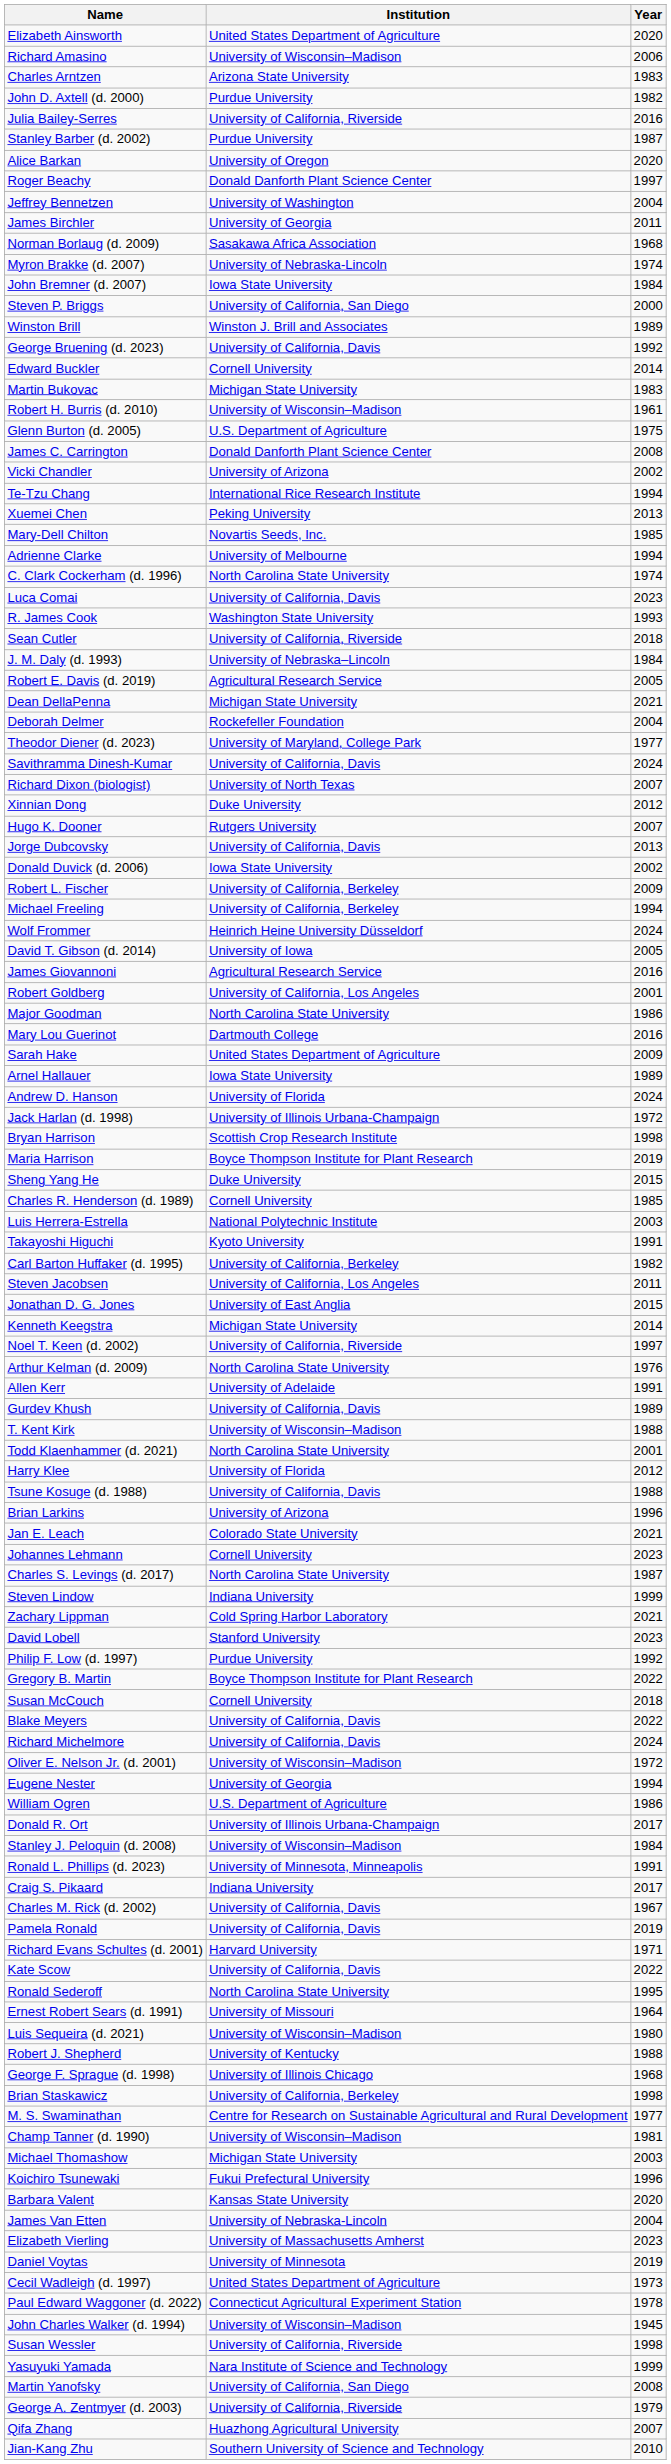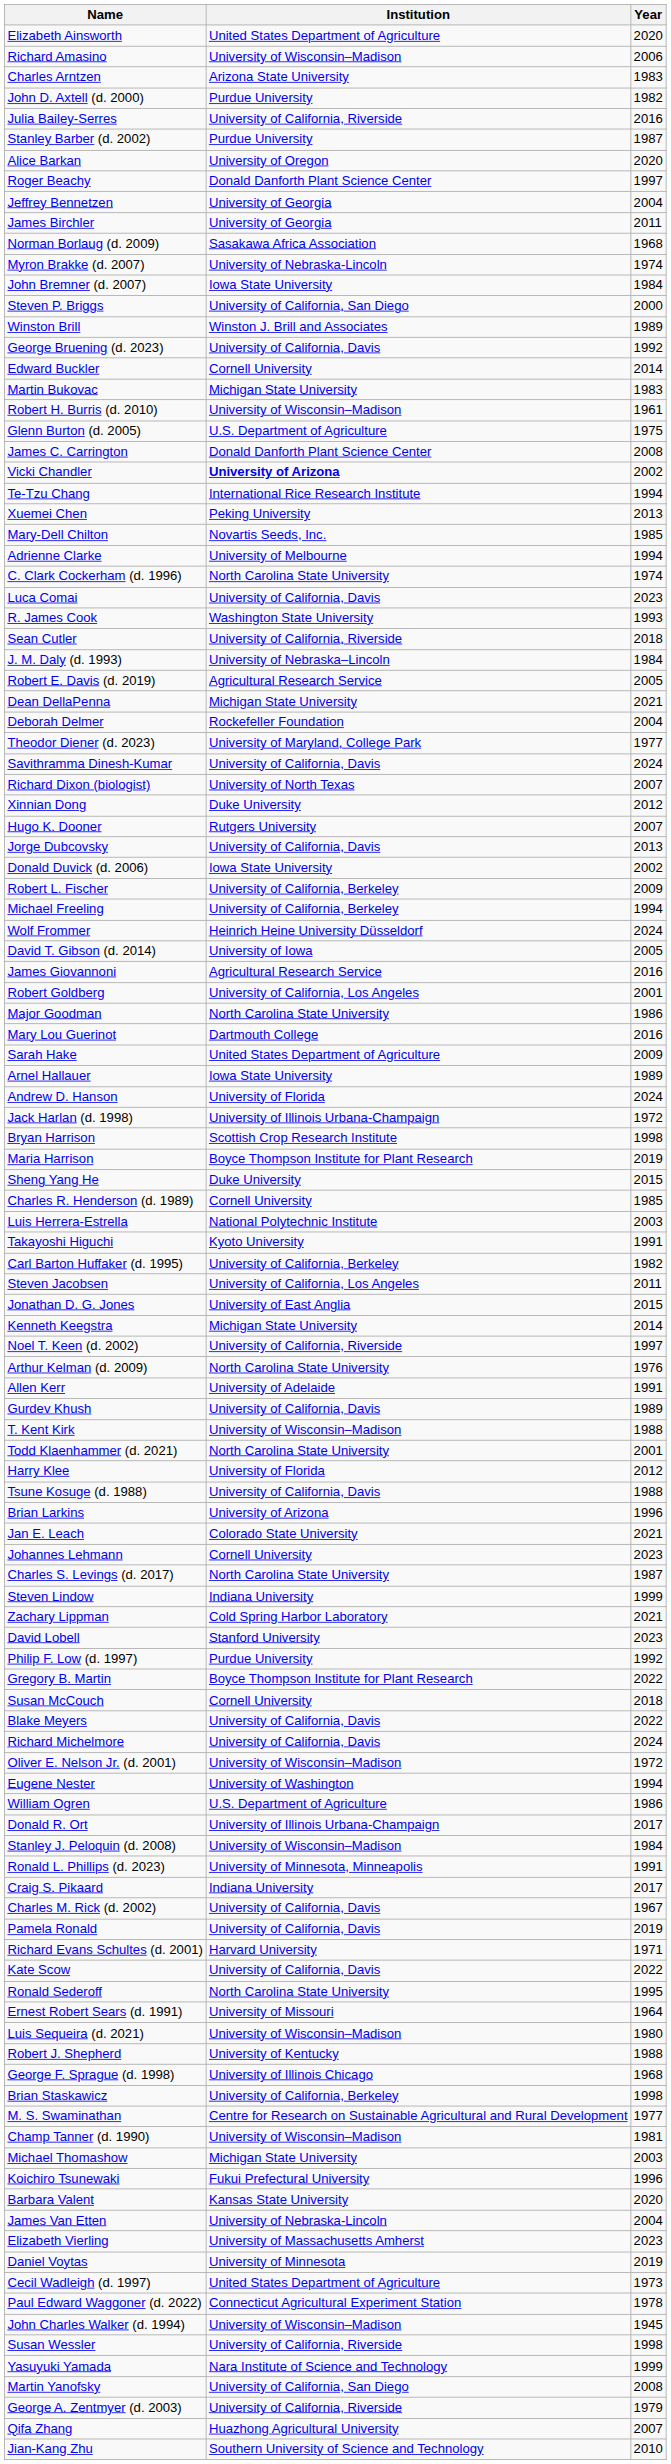 <table class="wikitable sortable">
 <tr>
 <th>Name</th>
 <th>Institution</th>
 <th>Year</th>
 </tr>
 <tr>
 <td><a href='#'>Elizabeth Ainsworth</a></td>
 <td><a href='#'>United States Department of Agriculture</a></td>
 <td>2020</td>
 </tr>
 <tr --->
 <td><a href='#'>Richard Amasino</a></td>
 <td><a href='#'>University of Wisconsin–Madison</a></td>
 <td>2006</td>
 </tr>
 <tr --->
 <td><a href='#'>Charles Arntzen</a></td>
 <td><a href='#'>Arizona State University</a></td>
 <td>1983</td>
 </tr>
 <tr>
 <td><a href='#'>John D. Axtell</a> (d. 2000)</td>
 <td><a href='#'>Purdue University</a></td>
 <td>1982</td>
 </tr>
 <tr --->
 <td><a href='#'>Julia Bailey-Serres</a></td>
 <td><a href='#'>University of California, Riverside</a></td>
 <td>2016</td>
 </tr>
 <tr>
 <td><a href='#'>Stanley Barber</a> (d. 2002)</td>
 <td><a href='#'>Purdue University</a></td>
 <td>1987</td>
 </tr>
 <tr --->
 <td><a href='#'>Alice Barkan</a></td>
 <td><a href='#'>University of Oregon</a></td>
 <td>2020</td>
 </tr>
 <tr --->
 <td><a href='#'>Roger Beachy</a></td>
 <td><a href='#'>Donald Danforth Plant Science Center</a></td>
 <td>1997</td>
 </tr>
 <tr --->
 <td><a href='#'>Jeffrey Bennetzen</a></td>
-<td><a href='#'>University of Washington</a></td>
+<td><a href='#'>University of Georgia</a></td>
 <td>2004</td>
 </tr>
 <tr>
 <td><a href='#'>James Birchler</a></td>
 <td><a href='#'>University of Georgia</a></td>
 <td>2011</td>
 </tr>
 <tr --->
 <td><a href='#'>Norman Borlaug</a> (d. 2009)</td>
 <td><a href='#'>Sasakawa Africa Association</a></td>
 <td>1968</td>
 </tr>
 <tr --->
 <td><a href='#'>Myron Brakke</a> (d. 2007)</td>
 <td><a href='#'>University of Nebraska-Lincoln</a></td>
 <td>1974</td>
 </tr>
 <tr --->
 <td><a href='#'>John Bremner</a> (d. 2007)</td>
 <td><a href='#'>Iowa State University</a></td>
 <td>1984</td>
 </tr>
 <tr --->
 <td><a href='#'>Steven P. Briggs</a></td>
 <td><a href='#'>University of California, San Diego</a></td>
 <td>2000</td>
 </tr>
 <tr --->
 <td><a href='#'>Winston Brill</a></td>
 <td><a href='#'>Winston J. Brill and Associates</a></td>
 <td>1989</td>
 </tr>
 <tr --->
 <td><a href='#'>George Bruening</a> (d. 2023)</td>
 <td><a href='#'>University of California, Davis</a></td>
 <td>1992</td>
 </tr>
 <tr --->
 <td><a href='#'>Edward Buckler</a></td>
 <td><a href='#'>Cornell University</a></td>
 <td>2014</td>
 </tr>
 <tr --->
 <td><a href='#'>Martin Bukovac</a></td>
 <td><a href='#'>Michigan State University</a></td>
 <td>1983</td>
 </tr>
 <tr --->
 <td><a href='#'>Robert H. Burris</a> (d. 2010)</td>
 <td><a href='#'>University of Wisconsin–Madison</a></td>
 <td>1961</td>
 </tr>
 <tr --->
 <td><a href='#'>Glenn Burton</a> (d. 2005)</td>
 <td><a href='#'>U.S. Department of Agriculture</a></td>
 <td>1975</td>
 </tr>
 <tr --->
 <td><a href='#'>James C. Carrington</a></td>
 <td><a href='#'>Donald Danforth Plant Science Center</a></td>
 <td>2008</td>
 </tr>
 <tr --->
 <td><a href='#'>Vicki Chandler</a></td>
-<td><a href='#'>University of Arizona</a></td>
+<td><strong><a href='#'>University of Arizona</a></strong></td>
 <td>2002</td>
 </tr>
 <tr --->
 <td><a href='#'>Te-Tzu Chang</a></td>
 <td><a href='#'>International Rice Research Institute</a></td>
 <td>1994</td>
 </tr>
 <tr>
 <td><a href='#'>Xuemei Chen</a></td>
 <td><a href='#'>Peking University</a></td>
 <td>2013</td>
 </tr>
 <tr --->
 <td><a href='#'>Mary-Dell Chilton</a></td>
 <td><a href='#'>Novartis Seeds, Inc.</a></td>
 <td>1985</td>
 </tr>
 <tr --->
 <td><a href='#'>Adrienne Clarke</a></td>
 <td><a href='#'>University of Melbourne</a></td>
 <td>1994</td>
 </tr>
 <tr --->
 <td><a href='#'>C. Clark Cockerham</a> (d. 1996)</td>
 <td><a href='#'>North Carolina State University</a></td>
 <td>1974</td>
 </tr>
 <tr>
 <td><a href='#'>Luca Comai</a></td>
 <td><a href='#'>University of California, Davis</a></td>
 <td>2023</td>
 </tr>
 <tr --->
 <td><a href='#'>R. James Cook</a></td>
 <td><a href='#'>Washington State University</a></td>
 <td>1993</td>
 </tr>
 <tr>
 <td><a href='#'>Sean Cutler</a></td>
 <td><a href='#'>University of California, Riverside</a></td>
 <td>2018</td>
 </tr>
 <tr>
 <td><a href='#'>J. M. Daly</a> (d. 1993)</td>
 <td><a href='#'>University of Nebraska–Lincoln</a></td>
 <td>1984</td>
 </tr>
 <tr>
 <td><a href='#'>Robert E. Davis</a> (d. 2019)</td>
 <td><a href='#'>Agricultural Research Service</a></td>
 <td>2005</td>
 </tr>
 <tr --->
 <td><a href='#'>Dean DellaPenna</a></td>
 <td><a href='#'>Michigan State University</a></td>
 <td>2021</td>
 </tr>
 <tr --->
 <td><a href='#'>Deborah Delmer</a></td>
 <td><a href='#'>Rockefeller Foundation</a></td>
 <td>2004</td>
 </tr>
 <tr --->
 <td><a href='#'>Theodor Diener</a> (d. 2023)</td>
 <td><a href='#'>University of Maryland, College Park</a></td>
 <td>1977</td>
 </tr>
 <tr>
 <td><a href='#'>Savithramma Dinesh-Kumar</a></td>
 <td><a href='#'>University of California, Davis</a></td>
 <td>2024</td>
 </tr>
 <tr>
 <td><a href='#'>Richard Dixon (biologist)</a></td>
 <td><a href='#'>University of North Texas</a></td>
 <td>2007</td>
 </tr>
 <tr>
 <td><a href='#'>Xinnian Dong</a></td>
 <td><a href='#'>Duke University</a></td>
 <td>2012</td>
 </tr>
 <tr --->
 <td><a href='#'>Hugo K. Dooner</a></td>
 <td><a href='#'>Rutgers University</a></td>
 <td>2007</td>
 </tr>
 <tr>
 <td><a href='#'>Jorge Dubcovsky</a></td>
 <td><a href='#'>University of California, Davis</a></td>
 <td>2013</td>
 </tr>
 <tr --->
 <td><a href='#'>Donald Duvick</a> (d. 2006)</td>
 <td><a href='#'>Iowa State University</a></td>
 <td>2002</td>
 </tr>
 <tr --->
 <td><a href='#'>Robert L. Fischer</a></td>
 <td><a href='#'>University of California, Berkeley</a></td>
 <td>2009</td>
 </tr>
 <tr --->
 <td><a href='#'>Michael Freeling</a></td>
 <td><a href='#'>University of California, Berkeley</a></td>
 <td>1994</td>
 </tr>
 <tr>
 <td><a href='#'>Wolf Frommer</a></td>
 <td><a href='#'>Heinrich Heine University Düsseldorf</a></td>
 <td>2024</td>
 </tr>
 <tr>
 <td><a href='#'>David T. Gibson</a> (d. 2014)</td>
 <td><a href='#'>University of Iowa</a></td>
 <td>2005</td>
 </tr>
 <tr>
 <td><a href='#'>James Giovannoni</a></td>
 <td><a href='#'>Agricultural Research Service</a></td>
 <td>2016</td>
 </tr>
 <tr --->
 <td><a href='#'>Robert Goldberg</a></td>
 <td><a href='#'>University of California, Los Angeles</a></td>
 <td>2001</td>
 </tr>
 <tr --->
 <td><a href='#'>Major Goodman</a></td>
 <td><a href='#'>North Carolina State University</a></td>
 <td>1986</td>
 </tr>
 <tr>
 <td><a href='#'>Mary Lou Guerinot</a></td>
 <td><a href='#'>Dartmouth College</a></td>
 <td>2016</td>
 </tr>
 <tr --->
 <td><a href='#'>Sarah Hake</a></td>
 <td><a href='#'>United States Department of Agriculture</a></td>
 <td>2009</td>
 </tr>
 <tr --->
 <td><a href='#'>Arnel Hallauer</a></td>
 <td><a href='#'>Iowa State University</a></td>
 <td>1989</td>
 </tr>
 <tr>
 <td><a href='#'>Andrew D. Hanson</a></td>
 <td><a href='#'>University of Florida</a></td>
 <td>2024</td>
 </tr>
 <tr>
 <td><a href='#'>Jack Harlan</a> (d. 1998)</td>
 <td><a href='#'>University of Illinois Urbana-Champaign</a></td>
 <td>1972</td>
 </tr>
 <tr --->
 <td><a href='#'>Bryan Harrison</a></td>
 <td><a href='#'>Scottish Crop Research Institute</a></td>
 <td>1998</td>
 </tr>
 <tr>
 <td><a href='#'>Maria Harrison</a></td>
 <td><a href='#'>Boyce Thompson Institute for Plant Research</a></td>
 <td>2019</td>
 </tr>
 <tr>
 <td><a href='#'>Sheng Yang He</a></td>
 <td><a href='#'>Duke University</a></td>
 <td>2015</td>
 </tr>
 <tr>
 <td><a href='#'>Charles R. Henderson</a> (d. 1989)</td>
 <td><a href='#'>Cornell University</a></td>
 <td>1985</td>
 </tr>
 <tr --->
 <td><a href='#'>Luis Herrera-Estrella</a></td>
 <td><a href='#'>National Polytechnic Institute</a></td>
 <td>2003</td>
 </tr>
 <tr --->
 <td><a href='#'>Takayoshi Higuchi</a></td>
 <td><a href='#'>Kyoto University</a></td>
 <td>1991</td>
 </tr>
 <tr>
 <td><a href='#'>Carl Barton Huffaker</a> (d. 1995)</td>
 <td><a href='#'>University of California, Berkeley</a></td>
 <td>1982</td>
 </tr>
 <tr>
 <td><a href='#'>Steven Jacobsen</a></td>
 <td><a href='#'>University of California, Los Angeles</a></td>
 <td>2011</td>
 </tr>
 <tr --->
 <td><a href='#'>Jonathan D. G. Jones</a></td>
 <td><a href='#'>University of East Anglia</a></td>
 <td>2015</td>
 </tr>
 <tr>
 <td><a href='#'>Kenneth Keegstra</a></td>
 <td><a href='#'>Michigan State University</a></td>
 <td>2014</td>
 </tr>
 <tr>
 <td><a href='#'>Noel T. Keen</a> (d. 2002)</td>
 <td><a href='#'>University of California, Riverside</a></td>
 <td>1997</td>
 </tr>
 <tr --->
 <td><a href='#'>Arthur Kelman</a> (d. 2009)</td>
 <td><a href='#'>North Carolina State University</a></td>
 <td>1976</td>
 </tr>
 <tr --->
 <td><a href='#'>Allen Kerr</a></td>
 <td><a href='#'>University of Adelaide</a></td>
 <td>1991</td>
 </tr>
 <tr --->
 <td><a href='#'>Gurdev Khush</a></td>
 <td><a href='#'>University of California, Davis</a></td>
 <td>1989</td>
 </tr>
 <tr --->
 <td><a href='#'>T. Kent Kirk</a></td>
 <td><a href='#'>University of Wisconsin–Madison</a></td>
 <td>1988</td>
 </tr>
 <tr --->
 <td><a href='#'>Todd Klaenhammer</a> (d. 2021)</td>
 <td><a href='#'>North Carolina State University</a></td>
 <td>2001</td>
 </tr>
 <tr>
 <td><a href='#'>Harry Klee</a></td>
 <td><a href='#'>University of Florida</a></td>
 <td>2012</td>
 </tr>
 <tr>
 <td><a href='#'>Tsune Kosuge</a> (d. 1988)</td>
 <td><a href='#'>University of California, Davis</a></td>
 <td>1988</td>
 </tr>
 <tr --->
 <td><a href='#'>Brian Larkins</a></td>
 <td><a href='#'>University of Arizona</a></td>
 <td>1996</td>
 </tr>
 <tr>
 <td><a href='#'>Jan E. Leach</a></td>
 <td><a href='#'>Colorado State University</a></td>
 <td>2021</td>
 </tr>
 <tr>
 <td><a href='#'>Johannes Lehmann</a></td>
 <td><a href='#'>Cornell University</a></td>
 <td>2023</td>
 </tr>
 <tr --->
 <td><a href='#'>Charles S. Levings</a> (d. 2017)</td>
 <td><a href='#'>North Carolina State University</a></td>
 <td>1987</td>
 </tr>
 <tr --->
 <td><a href='#'>Steven Lindow</a></td>
 <td><a href='#'>Indiana University</a></td>
 <td>1999</td>
 </tr>
 <tr --->
 <td><a href='#'>Zachary Lippman</a></td>
 <td><a href='#'>Cold Spring Harbor Laboratory</a></td>
 <td>2021</td>
 </tr>
 <tr>
 <td><a href='#'>David Lobell</a></td>
 <td><a href='#'>Stanford University</a></td>
 <td>2023</td>
 </tr>
 <tr>
 <td><a href='#'>Philip F. Low</a> (d. 1997)</td>
 <td><a href='#'>Purdue University</a></td>
 <td>1992</td>
 </tr>
 <tr>
 <td><a href='#'>Gregory B. Martin</a></td>
 <td><a href='#'>Boyce Thompson Institute for Plant Research</a></td>
 <td>2022</td>
 </tr>
 <tr --->
 <td><a href='#'>Susan McCouch</a></td>
 <td><a href='#'>Cornell University</a></td>
 <td>2018</td>
 </tr>
 <tr>
 <td><a href='#'>Blake Meyers</a></td>
 <td><a href='#'>University of California, Davis</a></td>
 <td>2022</td>
 </tr>
 <tr>
 <td><a href='#'>Richard Michelmore</a></td>
 <td><a href='#'>University of California, Davis</a></td>
 <td>2024</td>
 </tr>
 <tr>
 <td><a href='#'>Oliver E. Nelson Jr.</a> (d. 2001)</td>
 <td><a href='#'>University of Wisconsin–Madison</a></td>
 <td>1972</td>
 </tr>
 <tr --->
 <td><a href='#'>Eugene Nester</a></td>
-<td><a href='#'>University of Georgia</a></td>
+<td><a href='#'>University of Washington</a></td>
 <td>1994</td>
 </tr>
 <tr --->
 <td><a href='#'>William Ogren</a></td>
 <td><a href='#'>U.S. Department of Agriculture</a></td>
 <td>1986</td>
 </tr>
 <tr>
 <td><a href='#'>Donald R. Ort</a></td>
 <td><a href='#'>University of Illinois Urbana-Champaign</a></td>
 <td>2017</td>
 </tr>
 <tr --->
 <td><a href='#'>Stanley J. Peloquin</a> (d. 2008)</td>
 <td><a href='#'>University of Wisconsin–Madison</a></td>
 <td>1984</td>
 </tr>
 <tr --->
 <td><a href='#'>Ronald L. Phillips</a> (d. 2023)</td>
 <td><a href='#'>University of Minnesota, Minneapolis</a></td>
 <td>1991</td>
 </tr>
 <tr --->
 <td><a href='#'>Craig S. Pikaard</a></td>
 <td><a href='#'>Indiana University</a></td>
 <td>2017</td>
 </tr>
 <tr>
 <td><a href='#'>Charles M. Rick</a> (d. 2002)</td>
 <td><a href='#'>University of California, Davis</a></td>
 <td>1967</td>
 </tr>
 <tr --->
 <td><a href='#'>Pamela Ronald</a></td>
 <td><a href='#'>University of California, Davis</a></td>
 <td>2019</td>
 </tr>
 <tr>
 <td><a href='#'>Richard Evans Schultes</a> (d. 2001)</td>
 <td><a href='#'>Harvard University</a></td>
 <td>1971</td>
 </tr>
 <tr>
 <td><a href='#'>Kate Scow</a></td>
 <td><a href='#'>University of California, Davis</a></td>
 <td>2022</td>
 </tr>
 <tr --->
 <td><a href='#'>Ronald Sederoff</a></td>
 <td><a href='#'>North Carolina State University</a></td>
 <td>1995</td>
 </tr>
 <tr>
 <td><a href='#'>Ernest Robert Sears</a> (d. 1991)</td>
 <td><a href='#'>University of Missouri</a></td>
 <td>1964</td>
 </tr>
 <tr --->
 <td><a href='#'>Luis Sequeira</a> (d. 2021)</td>
 <td><a href='#'>University of Wisconsin–Madison</a></td>
 <td>1980</td>
 </tr>
 <tr --->
 <td><a href='#'>Robert J. Shepherd</a></td>
 <td><a href='#'>University of Kentucky</a></td>
 <td>1988</td>
 </tr>
 <tr>
 <td><a href='#'>George F. Sprague</a> (d. 1998)</td>
 <td><a href='#'>University of Illinois Chicago</a></td>
 <td>1968</td>
 </tr>
 <tr --->
 <td><a href='#'>Brian Staskawicz</a></td>
 <td><a href='#'>University of California, Berkeley</a></td>
 <td>1998</td>
 </tr>
 <tr --->
 <td><a href='#'>M. S. Swaminathan</a></td>
 <td><a href='#'>Centre for Research on Sustainable Agricultural and Rural Development</a></td>
 <td>1977</td>
 </tr>
 <tr>
 <td><a href='#'>Champ Tanner</a> (d. 1990)</td>
 <td><a href='#'>University of Wisconsin–Madison</a></td>
 <td>1981</td>
 </tr>
 <tr --->
 <td><a href='#'>Michael Thomashow</a></td>
 <td><a href='#'>Michigan State University</a></td>
 <td>2003</td>
 </tr>
 <tr --->
 <td><a href='#'>Koichiro Tsunewaki</a></td>
 <td><a href='#'>Fukui Prefectural University</a></td>
 <td>1996</td>
 </tr>
 <tr>
 <td><a href='#'>Barbara Valent</a></td>
 <td><a href='#'>Kansas State University</a></td>
 <td>2020</td>
 </tr>
 <tr --->
 <td><a href='#'>James Van Etten</a></td>
 <td><a href='#'>University of Nebraska-Lincoln</a></td>
 <td>2004</td>
 </tr>
 <tr>
 <td><a href='#'>Elizabeth Vierling</a></td>
 <td><a href='#'>University of Massachusetts Amherst</a></td>
 <td>2023</td>
 </tr>
 <tr --->
 <td><a href='#'>Daniel Voytas</a></td>
 <td><a href='#'>University of Minnesota</a></td>
 <td>2019</td>
 </tr>
 <tr>
 <td><a href='#'>Cecil Wadleigh</a> (d. 1997)</td>
 <td><a href='#'>United States Department of Agriculture</a></td>
 <td>1973</td>
 </tr>
 <tr --->
 <td><a href='#'>Paul Edward Waggoner</a> (d. 2022)</td>
 <td><a href='#'>Connecticut Agricultural Experiment Station</a></td>
 <td>1978</td>
 </tr>
 <tr>
 <td><a href='#'>John Charles Walker</a> (d. 1994)</td>
 <td><a href='#'>University of Wisconsin–Madison</a></td>
 <td>1945</td>
 </tr>
 <tr --->
 <td><a href='#'>Susan Wessler</a></td>
 <td><a href='#'>University of California, Riverside</a></td>
 <td>1998</td>
 </tr>
 <tr --->
 <td><a href='#'>Yasuyuki Yamada</a></td>
 <td><a href='#'>Nara Institute of Science and Technology</a></td>
 <td>1999</td>
 </tr>
 <tr>
 <td><a href='#'>Martin Yanofsky</a></td>
 <td><a href='#'>University of California, San Diego</a></td>
 <td>2008</td>
 </tr>
 <tr>
 <td><a href='#'>George A. Zentmyer</a> (d. 2003)</td>
 <td><a href='#'>University of California, Riverside</a></td>
 <td>1979</td>
 </tr>
 <tr --->
 <td><a href='#'>Qifa Zhang</a></td>
 <td><a href='#'>Huazhong Agricultural University</a></td>
 <td>2007</td>
 </tr>
 <tr>
 <td><a href='#'>Jian-Kang Zhu</a></td>
 <td><a href='#'>Southern University of Science and Technology</a></td>
 <td>2010</td>
 </tr>
 </table>
